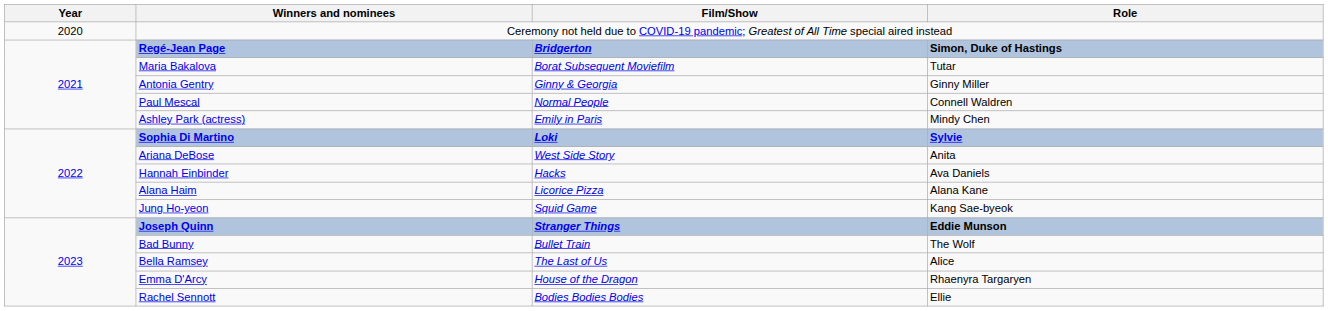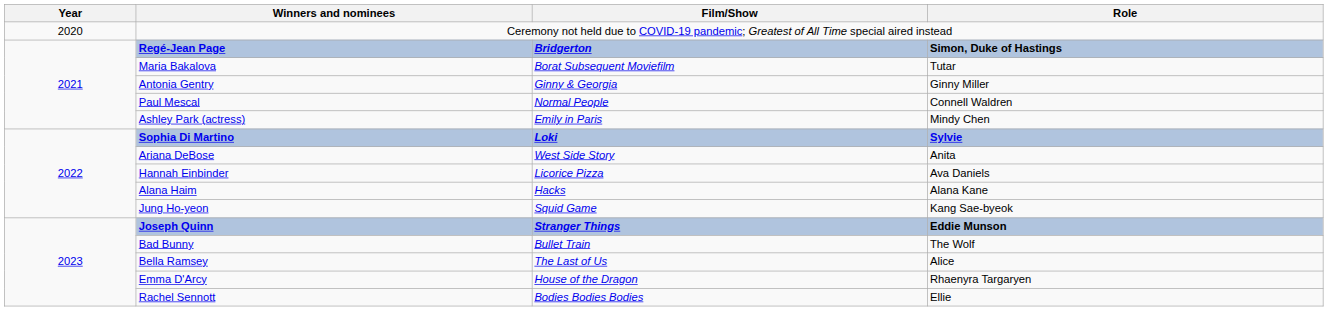 <table class="wikitable" width="95%" cellpadding="5">
 <tr>
 <th width="10%">Year</th>
 <th width="30%">Winners and nominees</th>
 <th width="30%">Film/Show</th>
 <th width="30%">Role</th>
 </tr>
 <tr>
 <td align="center">2020</td>
 <td colspan="3" align="center">Ceremony not held due to <a href='#'>COVID-19 pandemic</a>; <em>Greatest of All Time</em> special aired instead</td>
 </tr>
 <tr>
 <td rowspan="5" align="center"><a href='#'>2021</a></td>
 <td style="background:#B0C4DE;"><strong><a href='#'>Regé-Jean Page</a></strong></td>
 <td style="background:#B0C4DE;"><strong><em><a href='#'>Bridgerton</a></em></strong></td>
 <td style="background:#B0C4DE;"><strong>Simon, Duke of Hastings</strong></td>
 </tr>
 <tr>
 <td><a href='#'>Maria Bakalova</a></td>
 <td><em><a href='#'>Borat Subsequent Moviefilm</a></em></td>
 <td>Tutar</td>
 </tr>
 <tr>
 <td><a href='#'>Antonia Gentry</a></td>
 <td><em><a href='#'>Ginny & Georgia</a></em></td>
 <td>Ginny Miller</td>
 </tr>
 <tr>
 <td><a href='#'>Paul Mescal</a></td>
 <td><em><a href='#'>Normal People</a></em></td>
 <td>Connell Waldren</td>
 </tr>
 <tr>
 <td><a href='#'>Ashley Park (actress)</a></td>
 <td><em><a href='#'>Emily in Paris</a></em></td>
 <td>Mindy Chen</td>
 </tr>
 <tr>
 <td rowspan="5" align="center"><a href='#'>2022</a></td>
 <td style="background:#B0C4DE;"><strong><a href='#'>Sophia Di Martino</a></strong></td>
 <td style="background:#B0C4DE;"><strong><em><a href='#'>Loki</a></em></strong></td>
 <td style="background:#B0C4DE;"><strong><a href='#'>Sylvie</a></strong></td>
 </tr>
 <tr>
 <td><a href='#'>Ariana DeBose</a></td>
 <td><em><a href='#'>West Side Story</a></em></td>
 <td>Anita</td>
 </tr>
 <tr>
 <td><a href='#'>Hannah Einbinder</a></td>
-<td><em><a href='#'>Hacks</a></em></td>
+<td><em><a href='#'>Licorice Pizza</a></em></td>
 <td>Ava Daniels</td>
 </tr>
 <tr>
 <td><a href='#'>Alana Haim</a></td>
-<td><em><a href='#'>Licorice Pizza</a></em></td>
+<td><em><a href='#'>Hacks</a></em></td>
 <td>Alana Kane</td>
 </tr>
 <tr>
 <td><a href='#'>Jung Ho-yeon</a></td>
 <td><em><a href='#'>Squid Game</a></em></td>
 <td>Kang Sae-byeok</td>
 </tr>
 <tr>
 <td rowspan="5" align="center"><a href='#'>2023</a></td>
 <td style="background:#B0C4DE;"><strong><a href='#'>Joseph Quinn</a></strong></td>
 <td style="background:#B0C4DE;"><strong><em><a href='#'>Stranger Things</a></em></strong></td>
 <td style="background:#B0C4DE;"><strong>Eddie Munson</strong></td>
 </tr>
 <tr>
 <td><a href='#'>Bad Bunny</a></td>
 <td><em><a href='#'>Bullet Train</a></em></td>
 <td>The Wolf</td>
 </tr>
 <tr>
 <td><a href='#'>Bella Ramsey</a></td>
 <td><em><a href='#'>The Last of Us</a></em></td>
 <td>Alice</td>
 </tr>
 <tr>
 <td><a href='#'>Emma D'Arcy</a></td>
 <td><em><a href='#'>House of the Dragon</a></em></td>
 <td>Rhaenyra Targaryen</td>
 </tr>
 <tr>
 <td><a href='#'>Rachel Sennott</a></td>
 <td><em><a href='#'>Bodies Bodies Bodies</a></em></td>
 <td>Ellie</td>
 </tr>
 </table>
